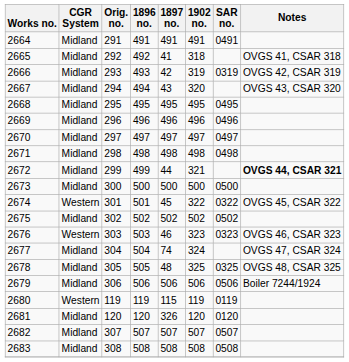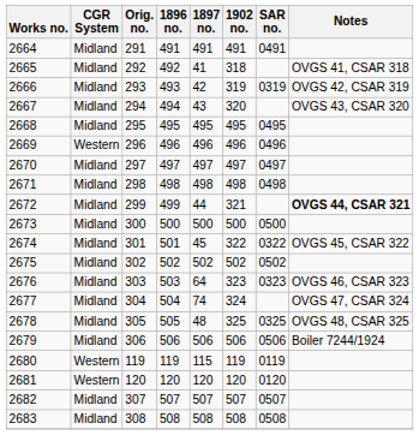 <table class="wikitable collapsible collapsed sortable" style="margin:0.5em auto; font-size:100%;">
 <tr>
 <th><br>Works no.</th>
 <th>CGR<br>System</th>
 <th>Orig.<br>no.</th>
 <th>1896<br>no.</th>
 <th>1897<br>no.</th>
 <th>1902<br>no.</th>
 <th>SAR<br>no.</th>
 <th>Notes</th>
 </tr>
 <tr>
 <td>2664</td>
 <td>Midland</td>
 <td>291</td>
 <td>491</td>
 <td>491</td>
 <td>491</td>
 <td>0491</td>
 <td></td>
 </tr>
 <tr>
 <td>2665</td>
 <td>Midland</td>
 <td>292</td>
 <td>492</td>
 <td>41</td>
 <td>318</td>
 <td></td>
 <td>OVGS 41, CSAR 318</td>
 </tr>
 <tr>
 <td>2666</td>
 <td>Midland</td>
 <td>293</td>
 <td>493</td>
 <td>42</td>
 <td>319</td>
 <td>0319</td>
 <td>OVGS 42, CSAR 319</td>
 </tr>
 <tr>
 <td>2667</td>
 <td>Midland</td>
 <td>294</td>
 <td>494</td>
 <td>43</td>
 <td>320</td>
 <td></td>
 <td>OVGS 43, CSAR 320</td>
 </tr>
 <tr>
 <td>2668</td>
 <td>Midland</td>
 <td>295</td>
 <td>495</td>
 <td>495</td>
 <td>495</td>
 <td>0495</td>
 <td></td>
 </tr>
 <tr>
 <td>2669</td>
-<td>Midland</td>
+<td>Western</td>
 <td>296</td>
 <td>496</td>
 <td>496</td>
 <td>496</td>
 <td>0496</td>
 <td></td>
 </tr>
 <tr>
 <td>2670</td>
 <td>Midland</td>
 <td>297</td>
 <td>497</td>
 <td>497</td>
 <td>497</td>
 <td>0497</td>
 <td></td>
 </tr>
 <tr>
 <td>2671</td>
 <td>Midland</td>
 <td>298</td>
 <td>498</td>
 <td>498</td>
 <td>498</td>
 <td>0498</td>
 <td></td>
 </tr>
 <tr>
 <td>2672</td>
 <td>Midland</td>
 <td>299</td>
 <td>499</td>
 <td>44</td>
 <td>321</td>
 <td></td>
 <td><strong>OVGS 44, CSAR 321</strong></td>
 </tr>
 <tr>
 <td>2673</td>
 <td>Midland</td>
 <td>300</td>
 <td>500</td>
 <td>500</td>
 <td>500</td>
 <td>0500</td>
 <td></td>
 </tr>
 <tr>
 <td>2674</td>
-<td>Western</td>
+<td>Midland</td>
 <td>301</td>
 <td>501</td>
 <td>45</td>
 <td>322</td>
 <td>0322</td>
 <td>OVGS 45, CSAR 322</td>
 </tr>
 <tr>
 <td>2675</td>
 <td>Midland</td>
 <td>302</td>
 <td>502</td>
 <td>502</td>
 <td>502</td>
 <td>0502</td>
 <td></td>
 </tr>
 <tr>
 <td>2676</td>
-<td>Western</td>
+<td>Midland</td>
 <td>303</td>
 <td>503</td>
-<td>46</td>
+<td>64</td>
 <td>323</td>
 <td>0323</td>
 <td>OVGS 46, CSAR 323</td>
 </tr>
 <tr>
 <td>2677</td>
 <td>Midland</td>
 <td>304</td>
 <td>504</td>
 <td>74</td>
 <td>324</td>
 <td></td>
 <td>OVGS 47, CSAR 324</td>
 </tr>
 <tr>
 <td>2678</td>
 <td>Midland</td>
 <td>305</td>
 <td>505</td>
 <td>48</td>
 <td>325</td>
 <td>0325</td>
 <td>OVGS 48, CSAR 325</td>
 </tr>
 <tr>
 <td>2679</td>
 <td>Midland</td>
 <td>306</td>
 <td>506</td>
 <td>506</td>
 <td>506</td>
 <td>0506</td>
 <td>Boiler 7244/1924</td>
 </tr>
 <tr>
 <td>2680</td>
 <td>Western</td>
 <td>119</td>
 <td>119</td>
 <td>115</td>
 <td>119</td>
 <td>0119</td>
 <td></td>
 </tr>
 <tr>
 <td>2681</td>
-<td>Midland</td>
+<td>Western</td>
 <td>120</td>
 <td>120</td>
-<td>326</td>
+<td>120</td>
 <td>120</td>
 <td>0120</td>
 <td></td>
 </tr>
 <tr>
 <td>2682</td>
 <td>Midland</td>
 <td>307</td>
 <td>507</td>
 <td>507</td>
 <td>507</td>
 <td>0507</td>
 <td></td>
 </tr>
 <tr>
 <td>2683</td>
 <td>Midland</td>
 <td>308</td>
 <td>508</td>
 <td>508</td>
 <td>508</td>
 <td>0508</td>
 <td></td>
 </tr>
 <tr>
 </tr>
 </table>
